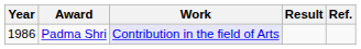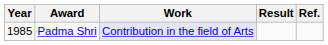 <table class="wikitable">
 <tr>
 <th>Year</th>
 <th>Award</th>
 <th>Work</th>
 <th>Result</th>
 <th>Ref.</th>
 </tr>
 <tr>
-<td>1986</td>
+<td>1985</td>
 <td><a href='#'>Padma Shri</a></td>
 <td style="background: lavender;"><a href='#'>Contribution in the field of Arts</a></td>
 <td></td>
 <td></td>
 </tr>
 </table>
